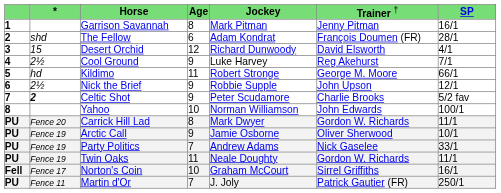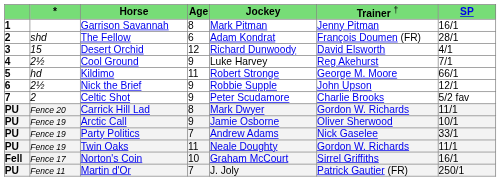 <table border="1" cellpadding="0" style="border-collapse: collapse; font-size:90%">
 <tr bgcolor="#77dd77" align="center">
 <td width="35px"></td>
 <td width="70px"><strong>*</strong></td>
 <td width="150px"><strong>Horse</strong></td>
 <td width="30px"><strong>Age</strong></td>
 <td width="150px"><strong>Jockey</strong></td>
 <td width="170px"><strong>Trainer</strong> <sup>†</sup></td>
 <td width="80px"><strong><a href='#'>SP</a></strong></td>
 </tr>
 <tr>
 <td><strong>1</strong></td>
 <td></td>
 <td><a href='#'>Garrison Savannah</a></td>
 <td>8</td>
 <td><a href='#'>Mark Pitman</a></td>
 <td><a href='#'>Jenny Pitman</a></td>
 <td>16/1</td>
 </tr>
 <tr>
 <td><strong>2</strong></td>
 <td><em>shd</em></td>
 <td><a href='#'>The Fellow</a></td>
 <td>6</td>
 <td><a href='#'>Adam Kondrat</a></td>
 <td><a href='#'>François Doumen</a> (FR)</td>
 <td>28/1</td>
 </tr>
 <tr>
 <td><strong>3</strong></td>
 <td><em>15</em></td>
 <td><a href='#'>Desert Orchid</a></td>
 <td>12</td>
 <td><a href='#'>Richard Dunwoody</a></td>
 <td><a href='#'>David Elsworth</a></td>
 <td>4/1</td>
 </tr>
 <tr>
 <td><strong>4</strong></td>
 <td><em>2½</em></td>
 <td><a href='#'>Cool Ground</a></td>
 <td>9</td>
 <td>Luke Harvey</td>
 <td><a href='#'>Reg Akehurst</a></td>
 <td>7/1</td>
 </tr>
 <tr>
 <td><strong>5</strong></td>
 <td><em>hd</em></td>
 <td><a href='#'>Kildimo</a></td>
 <td>11</td>
 <td><a href='#'>Robert Stronge</a></td>
 <td><a href='#'>George M. Moore</a></td>
 <td>66/1</td>
 </tr>
 <tr>
 <td><strong>6</strong></td>
 <td><em>2½</em></td>
 <td><a href='#'>Nick the Brief</a></td>
 <td>9</td>
 <td><a href='#'>Robbie Supple</a></td>
 <td><a href='#'>John Upson</a></td>
 <td>12/1</td>
 </tr>
 <tr>
 <td><strong>7</strong></td>
-<td><strong><em>2</em></strong></td>
+<td><em>2</em></td>
 <td><a href='#'>Celtic Shot</a></td>
 <td>9</td>
 <td><a href='#'>Peter Scudamore</a></td>
 <td><a href='#'>Charlie Brooks</a></td>
 <td>5/2 fav</td>
-</tr>
-<tr>
-<td><strong>8</strong></td>
-<td></td>
-<td><a href='#'>Yahoo</a></td>
-<td>10</td>
-<td><a href='#'>Norman Williamson</a></td>
-<td><a href='#'>John Edwards</a></td>
-<td>100/1</td>
 </tr>
 <tr bgcolor="#f3f3f3">
 <td><strong>PU</strong></td>
 <td><small><em>Fence 20</em></small></td>
 <td><a href='#'>Carrick Hill Lad</a></td>
 <td>8</td>
 <td><a href='#'>Mark Dwyer</a></td>
 <td><a href='#'>Gordon W. Richards</a></td>
 <td>11/1</td>
 </tr>
 <tr bgcolor="#f3f3f3">
 <td><strong>PU</strong></td>
 <td><small><em>Fence 19</em></small></td>
 <td><a href='#'>Arctic Call</a></td>
 <td>9</td>
 <td><a href='#'>Jamie Osborne</a></td>
 <td><a href='#'>Oliver Sherwood</a></td>
 <td>10/1</td>
 </tr>
 <tr bgcolor="#f3f3f3">
 <td><strong>PU</strong></td>
 <td><small><em>Fence 19</em></small></td>
 <td><a href='#'>Party Politics</a></td>
 <td>7</td>
 <td><a href='#'>Andrew Adams</a></td>
 <td><a href='#'>Nick Gaselee</a></td>
 <td>33/1</td>
 </tr>
 <tr bgcolor="#f3f3f3">
 <td><strong>PU</strong></td>
 <td><small><em>Fence 19</em></small></td>
 <td><a href='#'>Twin Oaks</a></td>
 <td>11</td>
 <td><a href='#'>Neale Doughty</a></td>
 <td><a href='#'>Gordon W. Richards</a></td>
 <td>11/1</td>
 </tr>
 <tr bgcolor="#f3f3f3">
 <td><strong>Fell</strong></td>
 <td><small><em>Fence 17</em></small></td>
 <td><a href='#'>Norton's Coin</a></td>
 <td>10</td>
 <td><a href='#'>Graham McCourt</a></td>
 <td><a href='#'>Sirrel Griffiths</a></td>
 <td>16/1</td>
 </tr>
 <tr bgcolor="#f3f3f3">
 <td><strong>PU</strong></td>
 <td><small><em>Fence 11</em></small></td>
 <td><a href='#'>Martin d'Or</a></td>
 <td>7</td>
 <td>J. Joly</td>
 <td><a href='#'>Patrick Gautier</a> (FR)</td>
 <td>250/1</td>
 </tr>
 </table>
